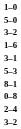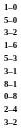 <table style="font-size:90%; margin: 0 auto;">
 <tr>
 <td align="right"><strong></strong></td>
 <td align="center"><strong>1–0</strong></td>
 <td><strong></strong></td>
 </tr>
 <tr>
 <td align="right"><strong></strong></td>
 <td align="center"><strong>5–0</strong></td>
 <td><strong></strong></td>
 </tr>
 <tr>
 <td align="right"><strong></strong></td>
 <td align="center"><strong>3–2</strong></td>
 <td><strong></strong></td>
 </tr>
 <tr>
 <td align="right"><strong></strong></td>
 <td align="center"><strong>1–6</strong></td>
 <td><strong></strong></td>
 </tr>
 <tr>
 <td align="right"><strong></strong></td>
-<td align="center"><strong>3–1</strong></td>
+<td align="center"><strong>5–3</strong></td>
 <td><strong></strong></td>
 </tr>
 <tr>
 <td align="right"><strong></strong></td>
-<td align="center"><strong>5–3</strong></td>
+<td align="center"><strong>3–1</strong></td>
 <td><strong></strong></td>
 </tr>
 <tr>
 <td align="right"><strong></strong></td>
 <td align="center"><strong>8–1</strong></td>
 <td><strong></strong></td>
 </tr>
 <tr>
 <td align="right"><strong></strong></td>
 <td align="center"><strong> 0–8 </strong></td>
 <td><strong></strong></td>
 </tr>
 <tr>
 <td align="right"><strong></strong></td>
 <td align="center"><strong> 2–4 </strong></td>
 <td><strong></strong></td>
 </tr>
 <tr>
 <td align="right"><strong></strong></td>
 <td align="center"><strong> 3–2 </strong></td>
 <td><strong></strong></td>
 </tr>
 </table>
